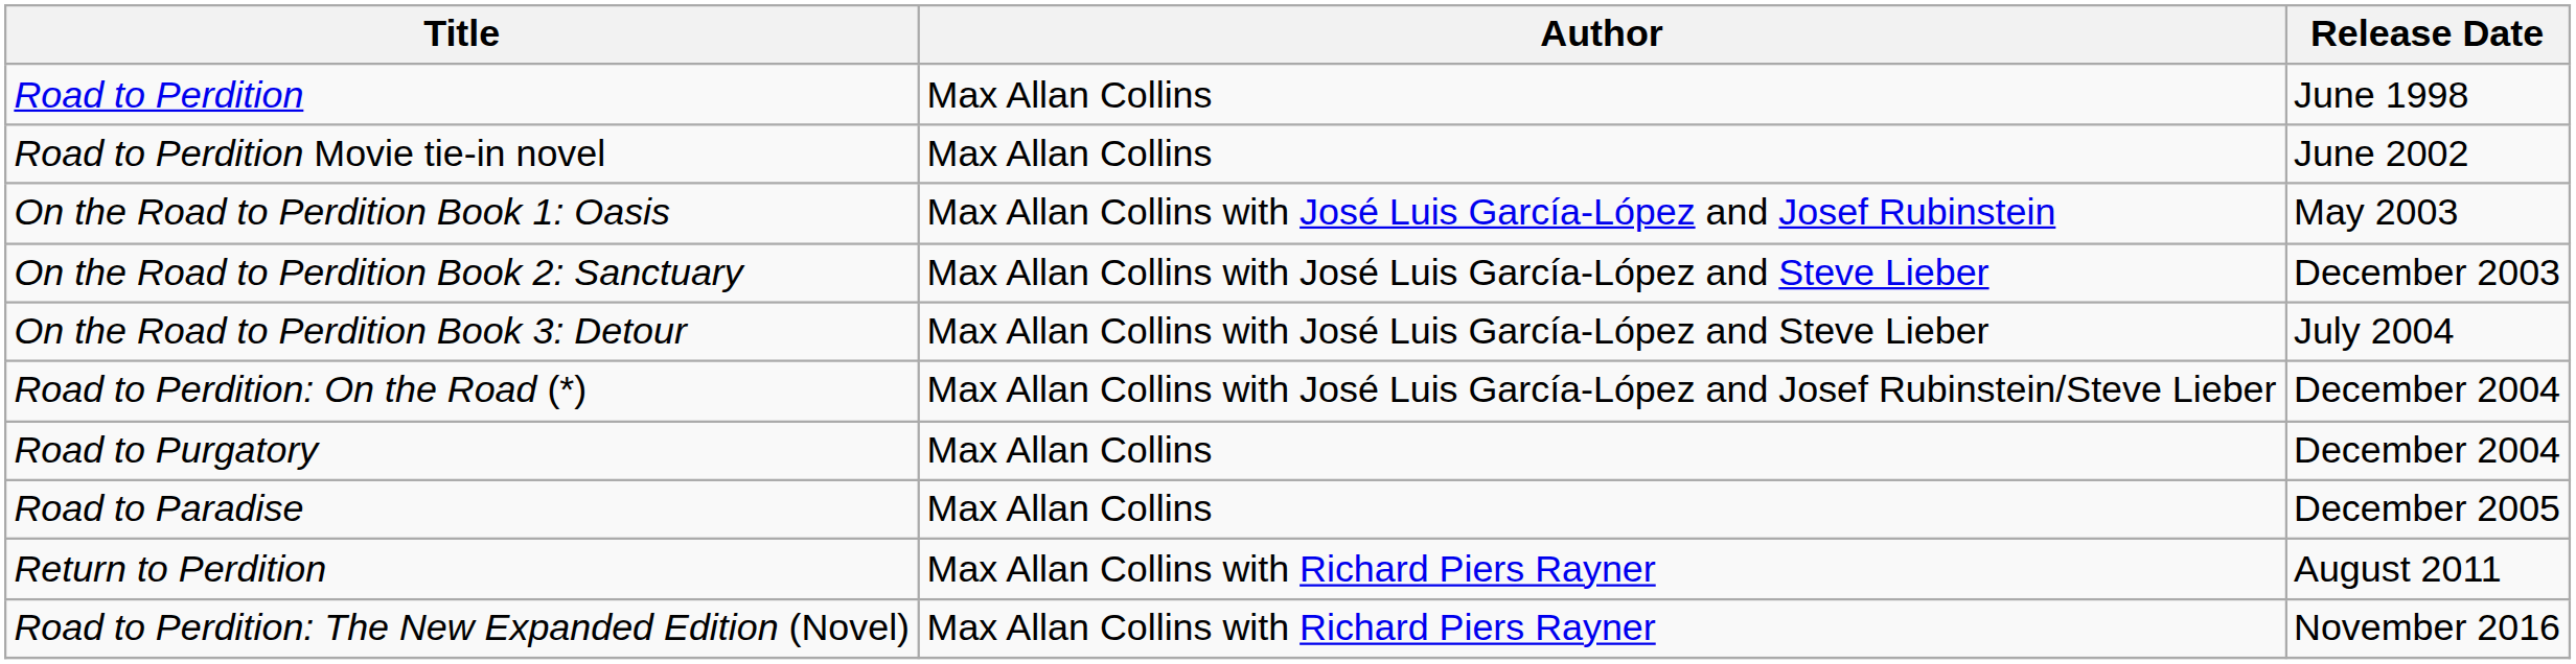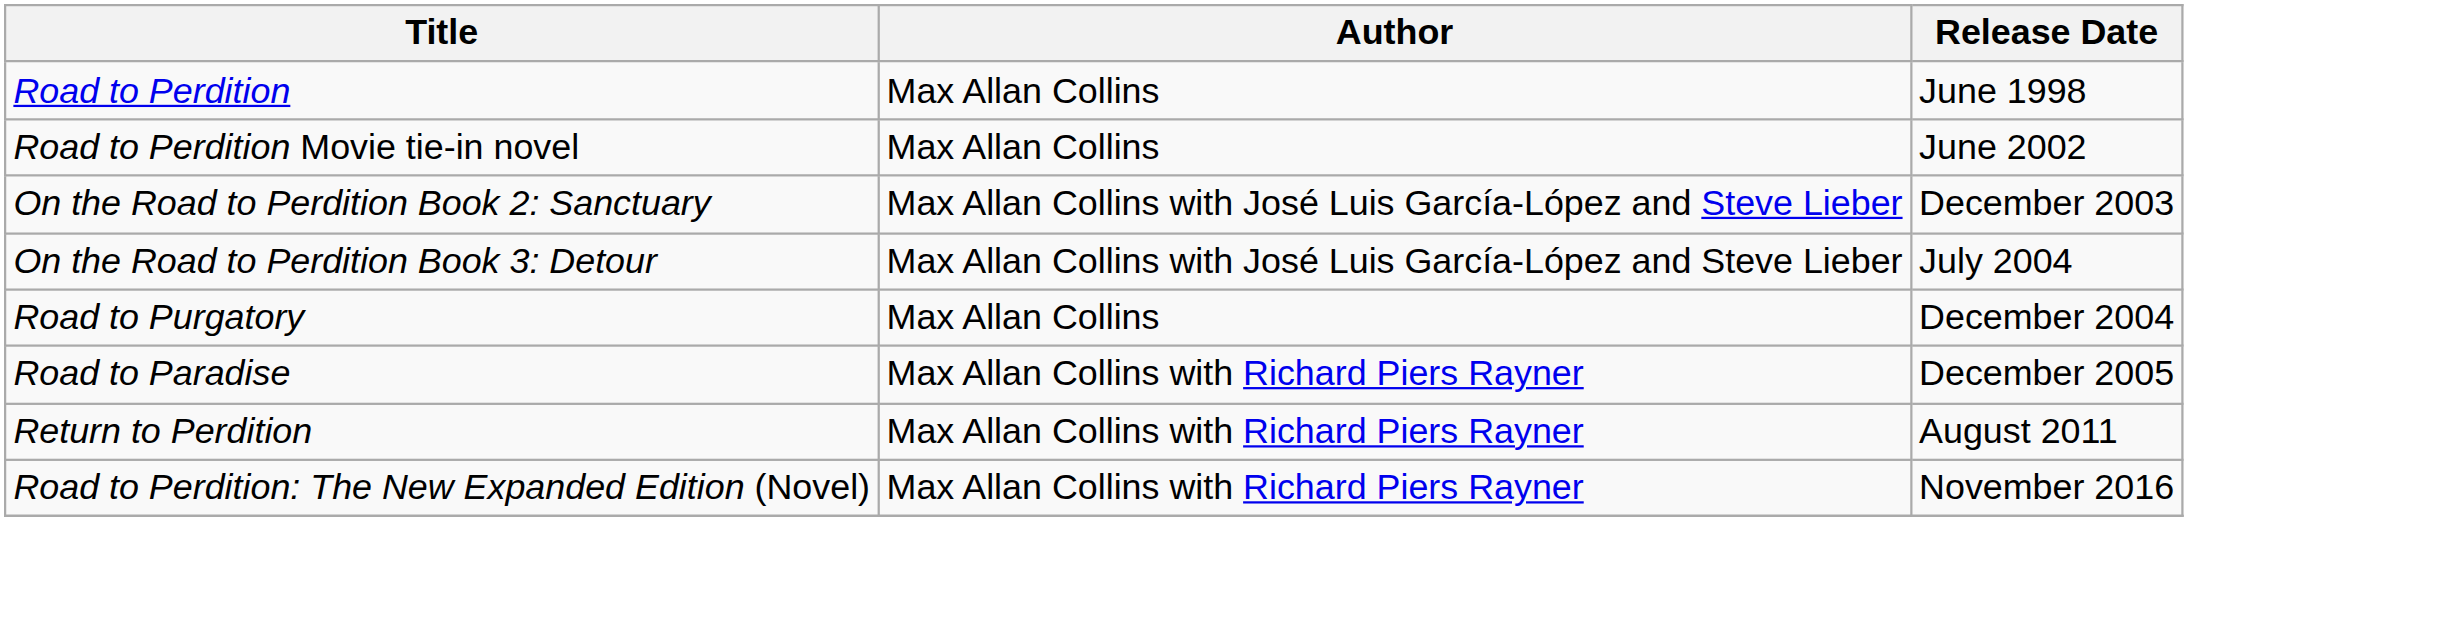 <table class="wikitable">
 <tr>
 <th>Title</th>
 <th>Author</th>
 <th>Release Date</th>
 </tr>
 <tr>
 <td><em><a href='#'>Road to Perdition</a></em></td>
 <td>Max Allan Collins</td>
 <td>June 1998</td>
 </tr>
 <tr>
 <td><em>Road to Perdition</em> Movie tie-in novel</td>
 <td>Max Allan Collins</td>
 <td>June 2002</td>
 </tr>
 <tr>
-<td><em>On the Road to Perdition Book 1: Oasis</em></td>
-<td>Max Allan Collins with <a href='#'>José Luis García-López</a> and <a href='#'>Josef Rubinstein</a></td>
-<td>May 2003</td>
-</tr>
-<tr>
 <td><em>On the Road to Perdition Book 2: Sanctuary</em></td>
 <td>Max Allan Collins with José Luis García-López and <a href='#'>Steve Lieber</a></td>
 <td>December 2003</td>
 </tr>
 <tr>
 <td><em>On the Road to Perdition Book 3: Detour</em></td>
 <td>Max Allan Collins with José Luis García-López and Steve Lieber</td>
 <td>July 2004</td>
 </tr>
 <tr>
-<td><em>Road to Perdition: On the Road</em> (*)</td>
-<td>Max Allan Collins with José Luis García-López and Josef Rubinstein/Steve Lieber</td>
-<td>December 2004</td>
-</tr>
-<tr>
 <td><em>Road to Purgatory</em></td>
 <td>Max Allan Collins</td>
 <td>December 2004</td>
 </tr>
 <tr>
 <td><em>Road to Paradise</em></td>
-<td>Max Allan Collins</td>
+<td>Max Allan Collins with <a href='#'>Richard Piers Rayner</a></td>
 <td>December 2005</td>
 </tr>
 <tr>
 <td><em>Return to Perdition</em></td>
 <td>Max Allan Collins with <a href='#'>Richard Piers Rayner</a></td>
 <td>August 2011</td>
 </tr>
 <tr>
 <td><em>Road to Perdition: The New Expanded Edition</em> (Novel)</td>
 <td>Max Allan Collins with <a href='#'>Richard Piers Rayner</a></td>
 <td>November 2016</td>
 </tr>
 <tr>
 </tr>
 </table>
